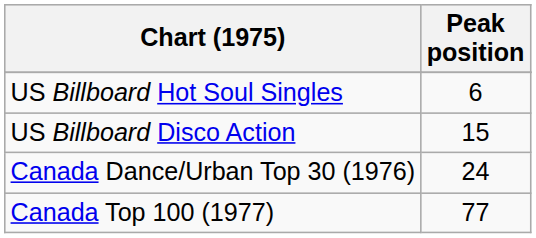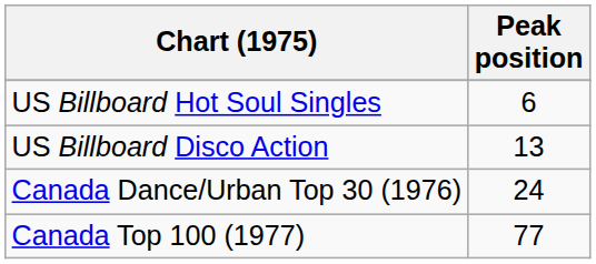 <table class="wikitable sortable">
 <tr>
 <th>Chart (1975)</th>
 <th>Peak<br>position</th>
 </tr>
 <tr>
 </tr>
 <tr>
 <td>US <em>Billboard</em> <a href='#'>Hot Soul Singles</a></td>
 <td align="center">6</td>
 </tr>
 <tr>
 <td>US <em>Billboard</em> <a href='#'>Disco Action</a></td>
-<td align="center">15</td>
+<td align="center">13</td>
 </tr>
 <tr>
 <td><a href='#'>Canada</a> Dance/Urban Top 30 (1976)</td>
 <td align="center">24</td>
 </tr>
 <tr>
 <td><a href='#'>Canada</a> Top 100 (1977)</td>
 <td align="center">77</td>
 </tr>
 </table>
